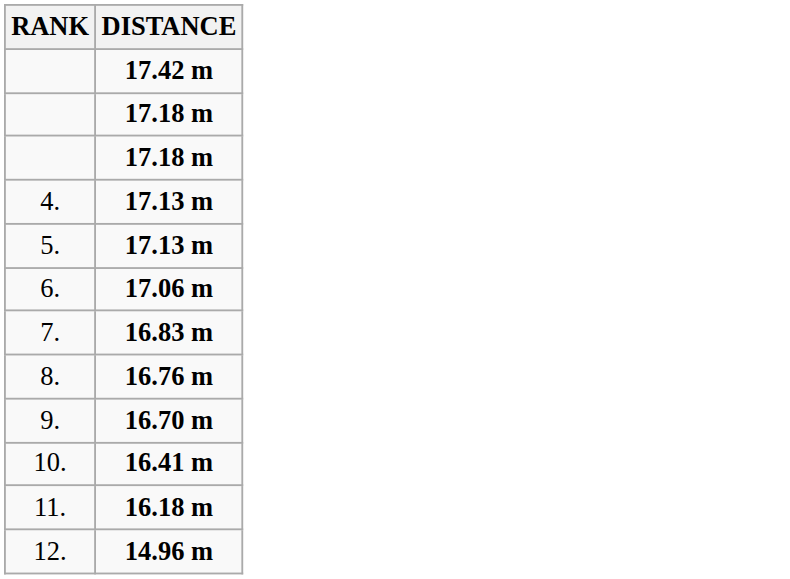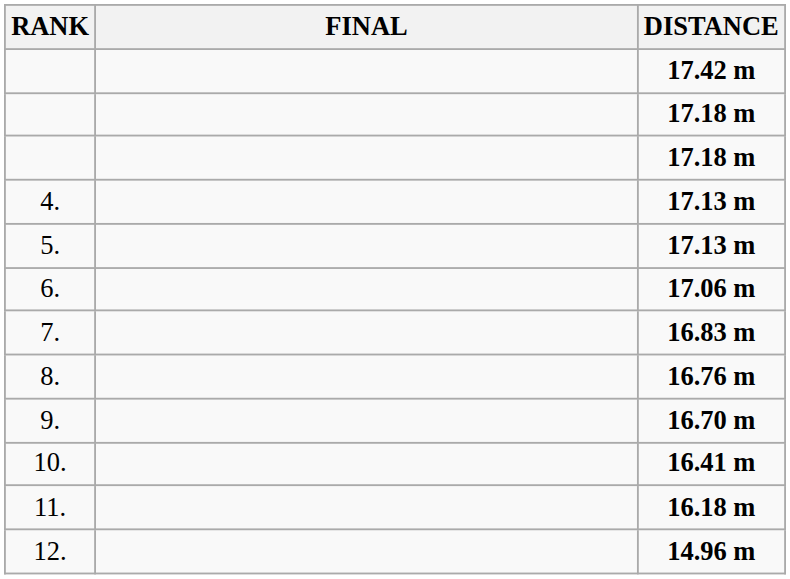 <table class="wikitable" style="border-collapse: collapse; font-size: 90%;">
 <tr>
 <th>RANK</th>
+<th align="center" style="width: 20em">FINAL</th>
 <th align="center" style="width: 5em">DISTANCE</th>
 </tr>
 <tr>
 <td align="center"></td>
+<td></td>
 <td align="center"><strong>17.42 m</strong></td>
 </tr>
 <tr>
 <td align="center"></td>
+<td></td>
 <td align="center"><strong>17.18 m</strong></td>
 </tr>
 <tr>
 <td align="center"></td>
+<td></td>
 <td align="center"><strong>17.18 m</strong></td>
 </tr>
 <tr>
 <td align="center">4.</td>
+<td></td>
 <td align="center"><strong>17.13 m</strong></td>
 </tr>
 <tr>
 <td align="center">5.</td>
+<td></td>
 <td align="center"><strong>17.13 m</strong></td>
 </tr>
 <tr>
 <td align="center">6.</td>
+<td></td>
 <td align="center"><strong>17.06 m</strong></td>
 </tr>
 <tr>
 <td align="center">7.</td>
+<td></td>
 <td align="center"><strong>16.83 m</strong></td>
 </tr>
 <tr>
 <td align="center">8.</td>
+<td></td>
 <td align="center"><strong>16.76 m</strong></td>
 </tr>
 <tr>
 <td align="center">9.</td>
+<td></td>
 <td align="center"><strong>16.70 m</strong></td>
 </tr>
 <tr>
 <td align="center">10.</td>
+<td></td>
 <td align="center"><strong>16.41 m</strong></td>
 </tr>
 <tr>
 <td align="center">11.</td>
+<td></td>
 <td align="center"><strong>16.18 m</strong></td>
 </tr>
 <tr>
 <td align="center">12.</td>
+<td></td>
 <td align="center"><strong>14.96 m</strong></td>
 </tr>
 </table>
